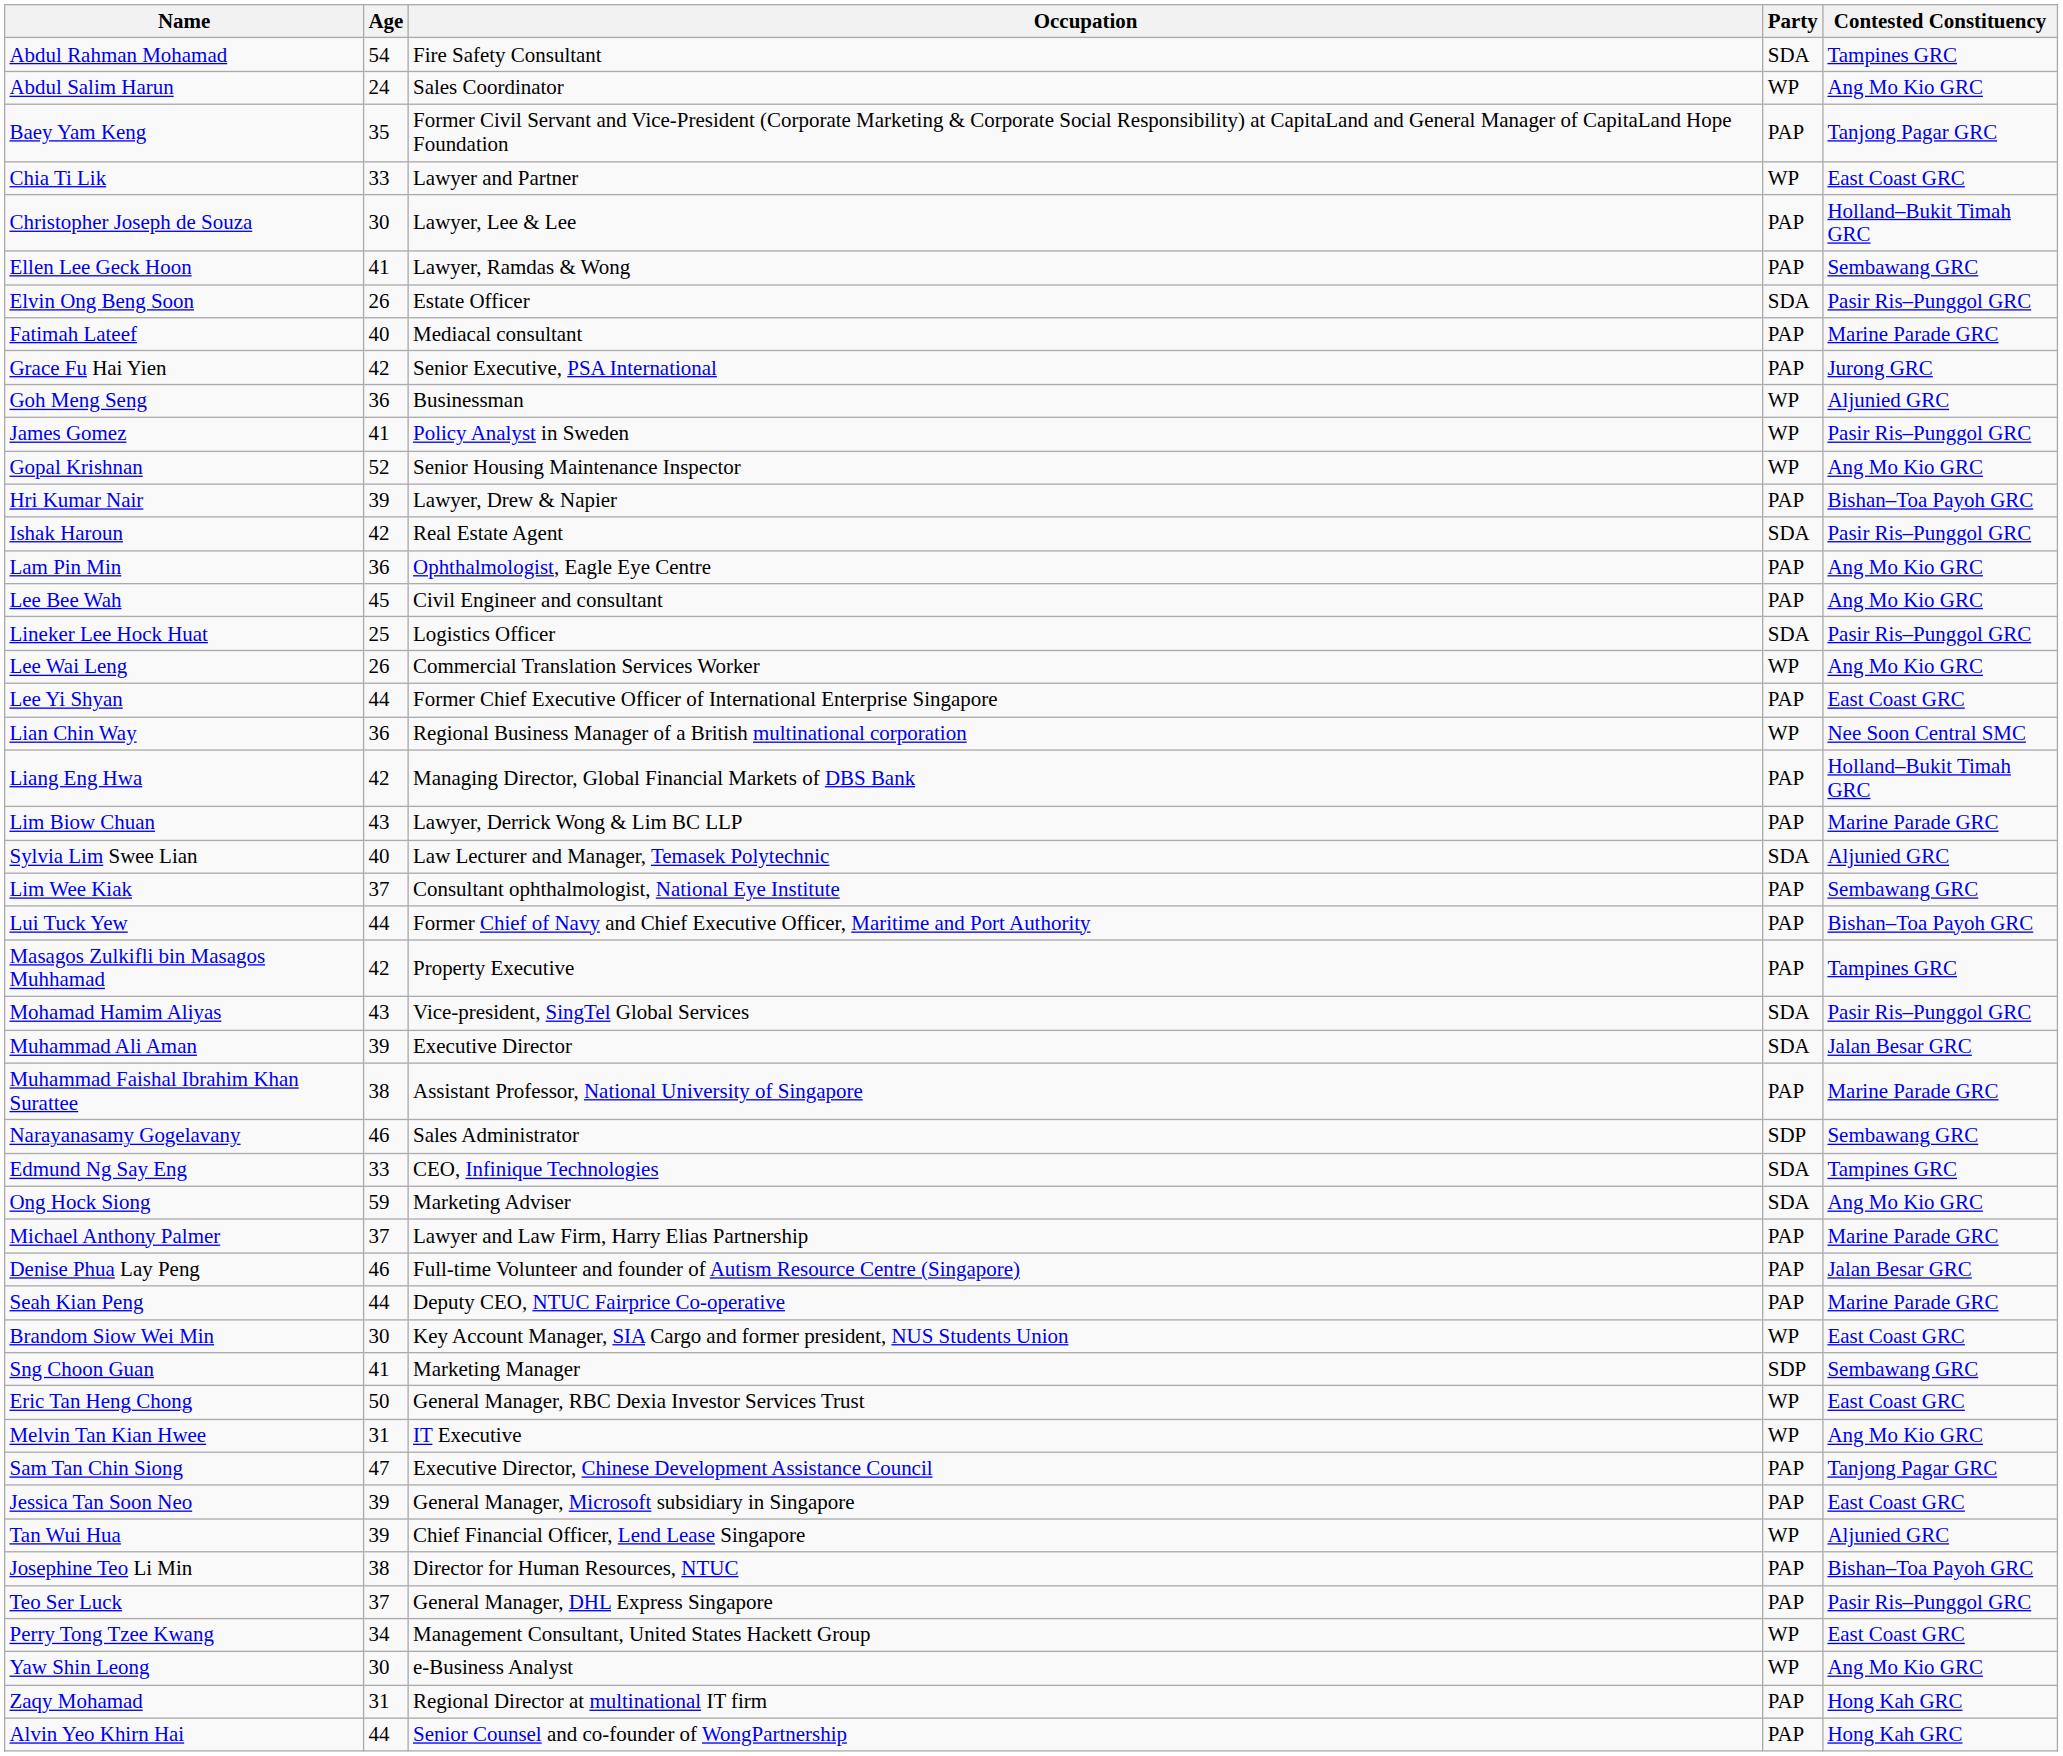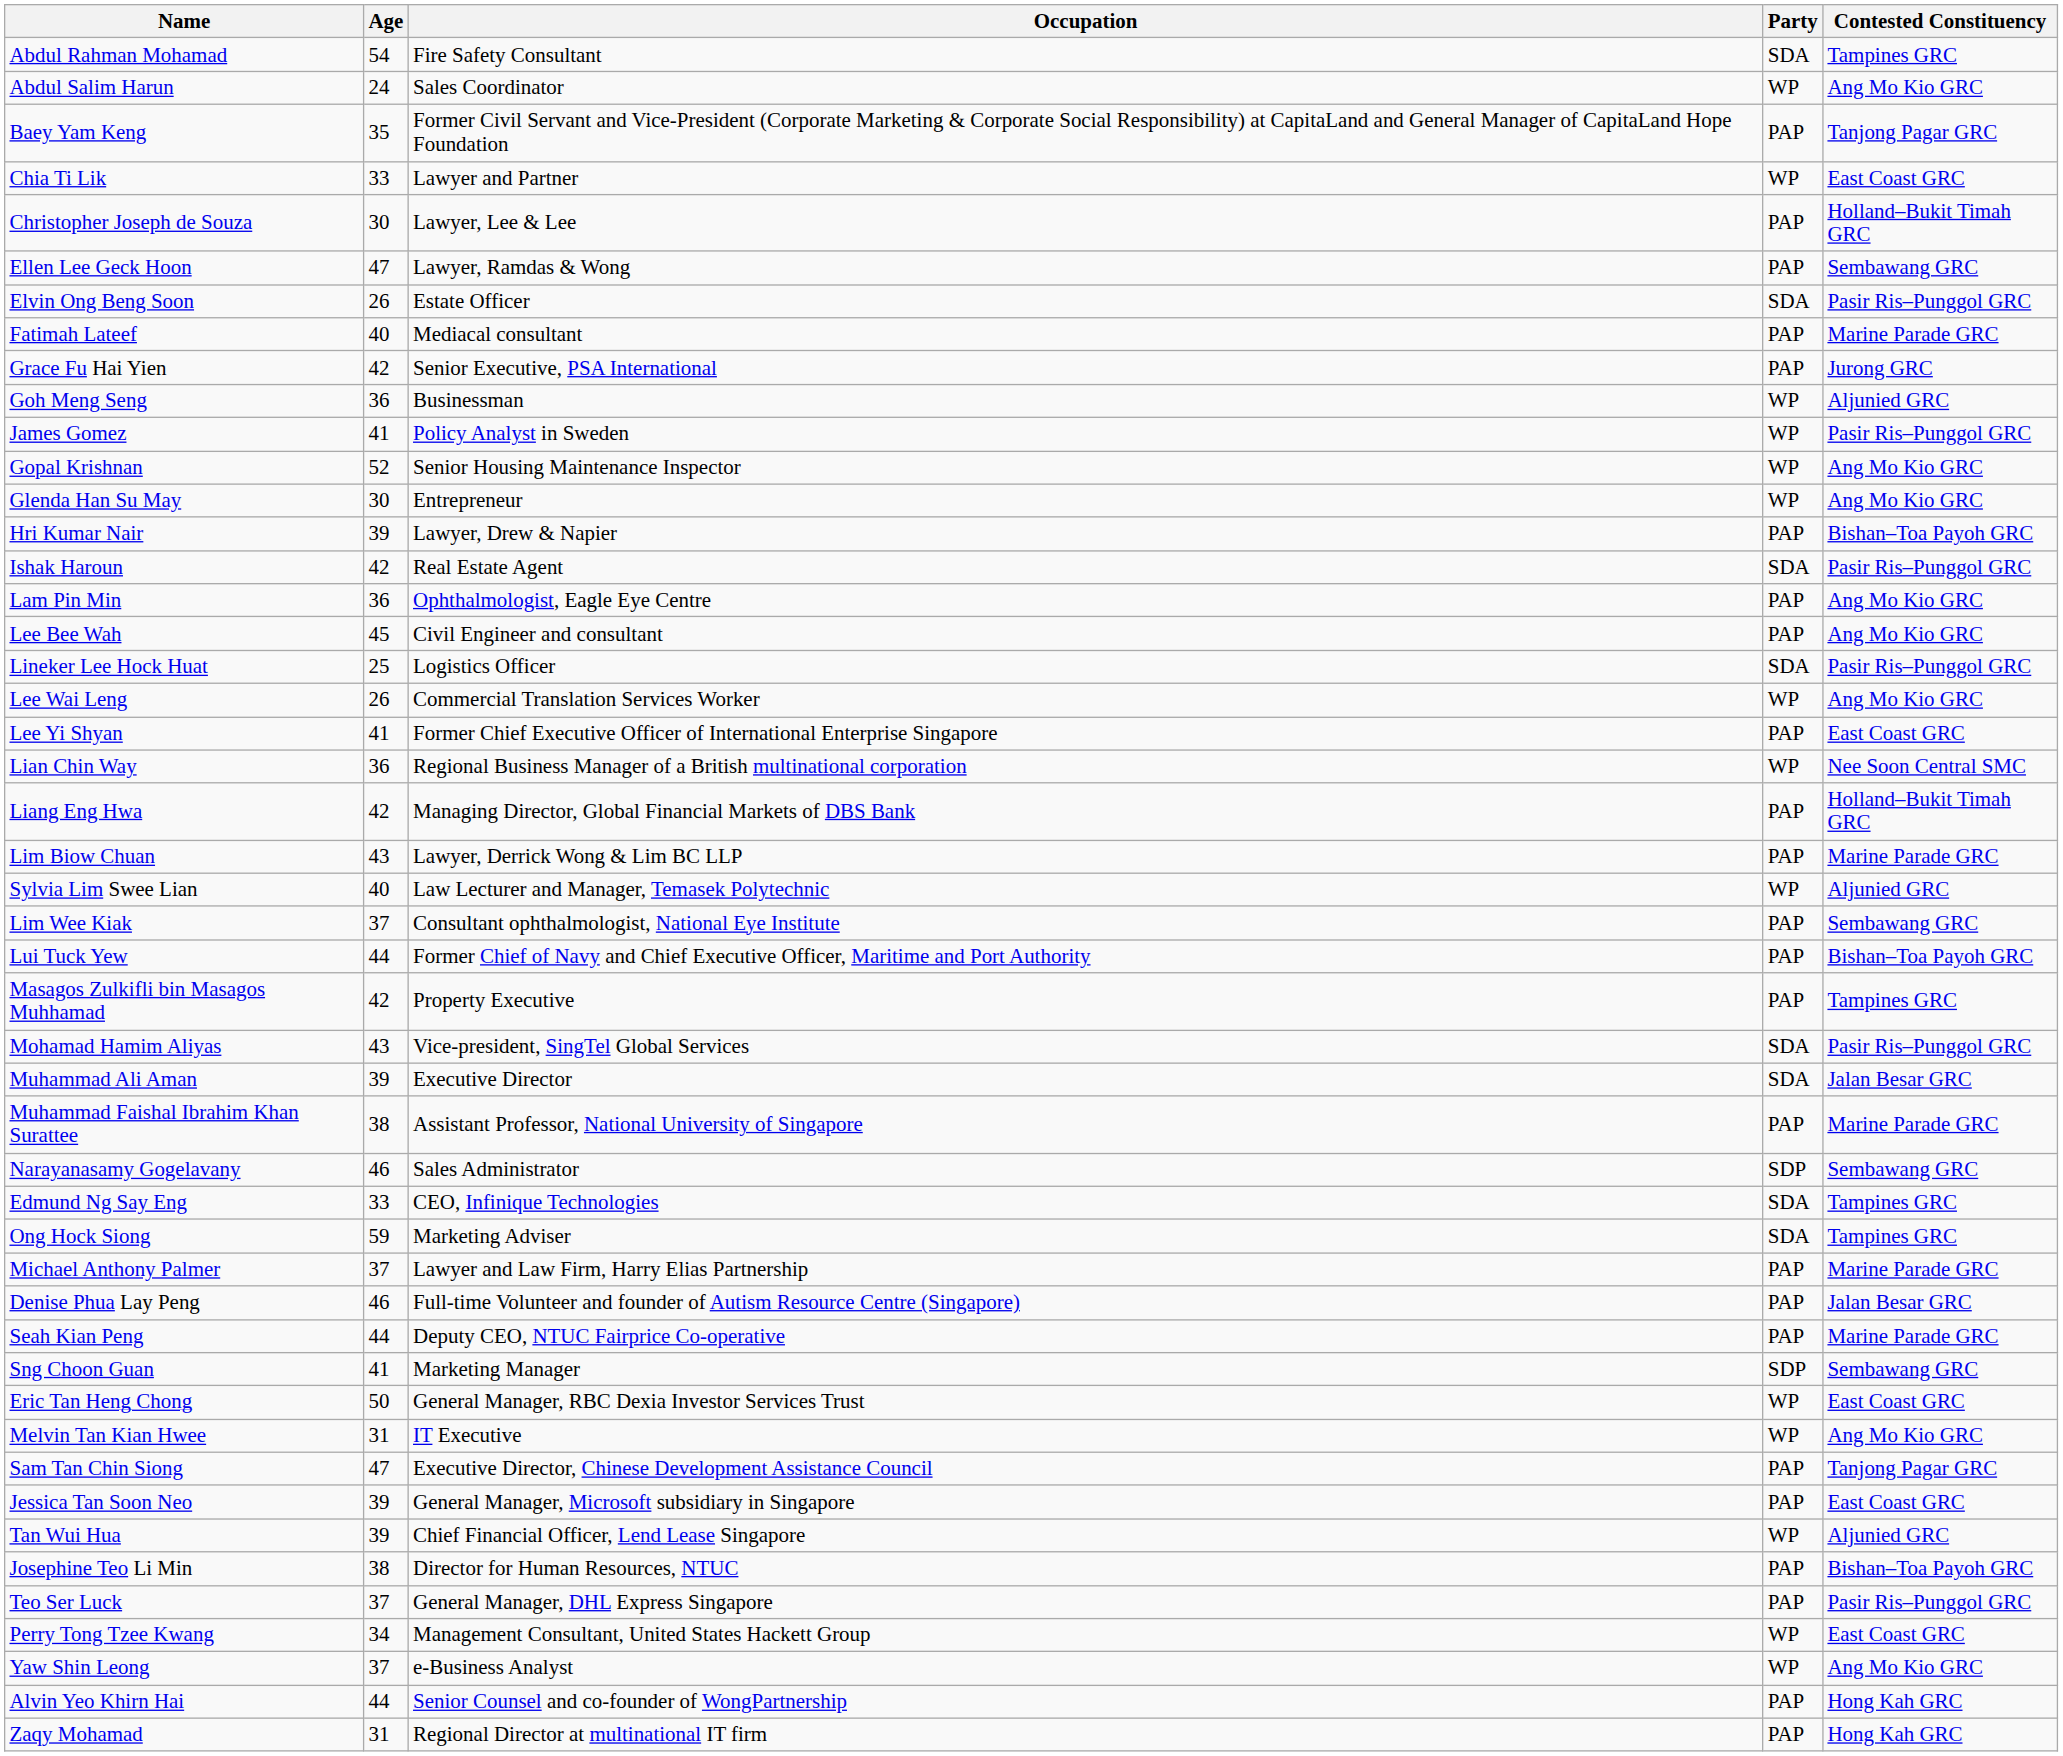 <table class="wikitable sortable">
 <tr>
 <th>Name</th>
 <th>Age</th>
 <th>Occupation</th>
 <th>Party</th>
 <th>Contested Constituency</th>
 </tr>
 <tr>
 <td><a href='#'>Abdul Rahman Mohamad</a></td>
 <td>54</td>
 <td>Fire Safety Consultant</td>
 <td>SDA</td>
 <td><a href='#'>Tampines GRC</a></td>
 </tr>
 <tr>
 <td><a href='#'>Abdul Salim Harun</a></td>
 <td>24</td>
 <td>Sales Coordinator</td>
 <td>WP</td>
 <td><a href='#'>Ang Mo Kio GRC</a></td>
 </tr>
 <tr>
 <td><a href='#'>Baey Yam Keng</a></td>
 <td>35</td>
 <td>Former Civil Servant and Vice-President (Corporate Marketing & Corporate Social Responsibility) at CapitaLand and General Manager of CapitaLand Hope Foundation</td>
 <td>PAP</td>
 <td><a href='#'>Tanjong Pagar GRC</a></td>
 </tr>
 <tr>
 <td><a href='#'>Chia Ti Lik</a></td>
 <td>33</td>
 <td>Lawyer and Partner</td>
 <td>WP</td>
 <td><a href='#'>East Coast GRC</a></td>
 </tr>
 <tr>
 <td><a href='#'>Christopher Joseph de Souza</a></td>
 <td>30</td>
 <td>Lawyer, Lee & Lee</td>
 <td>PAP</td>
 <td><a href='#'>Holland–Bukit Timah GRC</a></td>
 </tr>
 <tr>
 <td><a href='#'>Ellen Lee Geck Hoon</a></td>
-<td>41</td>
+<td>47</td>
 <td>Lawyer, Ramdas & Wong</td>
 <td>PAP</td>
 <td><a href='#'>Sembawang GRC</a></td>
 </tr>
 <tr>
 <td><a href='#'>Elvin Ong Beng Soon</a></td>
 <td>26</td>
 <td>Estate Officer</td>
 <td>SDA</td>
 <td><a href='#'>Pasir Ris–Punggol GRC</a></td>
 </tr>
 <tr>
 <td><a href='#'>Fatimah Lateef</a></td>
 <td>40</td>
 <td>Mediacal consultant</td>
 <td>PAP</td>
 <td><a href='#'>Marine Parade GRC</a></td>
 </tr>
 <tr>
 <td><a href='#'>Grace Fu</a> Hai Yien</td>
 <td>42</td>
 <td>Senior Executive, <a href='#'>PSA International</a></td>
 <td>PAP</td>
 <td><a href='#'>Jurong GRC</a></td>
 </tr>
 <tr>
 <td><a href='#'>Goh Meng Seng</a></td>
 <td>36</td>
 <td>Businessman</td>
 <td>WP</td>
 <td><a href='#'>Aljunied GRC</a></td>
 </tr>
 <tr>
 <td><a href='#'>James Gomez</a></td>
 <td>41</td>
 <td><a href='#'>Policy Analyst</a> in Sweden</td>
 <td>WP</td>
 <td><a href='#'>Pasir Ris–Punggol GRC</a></td>
 </tr>
 <tr>
 <td><a href='#'>Gopal Krishnan</a></td>
 <td>52</td>
 <td>Senior Housing Maintenance Inspector</td>
 <td>WP</td>
 <td><a href='#'>Ang Mo Kio GRC</a></td>
 </tr>
 <tr>
+<td><a href='#'>Glenda Han Su May</a></td>
+<td>30</td>
+<td>Entrepreneur</td>
+<td>WP</td>
+<td><a href='#'>Ang Mo Kio GRC</a></td>
+</tr>
+<tr>
 <td><a href='#'>Hri Kumar Nair</a></td>
 <td>39</td>
 <td>Lawyer, Drew & Napier</td>
 <td>PAP</td>
 <td><a href='#'>Bishan–Toa Payoh GRC</a></td>
 </tr>
 <tr>
 <td><a href='#'>Ishak Haroun</a></td>
 <td>42</td>
 <td>Real Estate Agent</td>
 <td>SDA</td>
 <td><a href='#'>Pasir Ris–Punggol GRC</a></td>
 </tr>
 <tr>
 <td><a href='#'>Lam Pin Min</a></td>
 <td>36</td>
 <td><a href='#'>Ophthalmologist</a>, Eagle Eye Centre</td>
 <td>PAP</td>
 <td><a href='#'>Ang Mo Kio GRC</a></td>
 </tr>
 <tr>
 <td><a href='#'>Lee Bee Wah</a></td>
 <td>45</td>
 <td>Civil Engineer and consultant</td>
 <td>PAP</td>
 <td><a href='#'>Ang Mo Kio GRC</a></td>
 </tr>
 <tr>
 <td><a href='#'>Lineker Lee Hock Huat</a></td>
 <td>25</td>
 <td>Logistics Officer</td>
 <td>SDA</td>
 <td><a href='#'>Pasir Ris–Punggol GRC</a></td>
 </tr>
 <tr>
 <td><a href='#'>Lee Wai Leng</a></td>
 <td>26</td>
 <td>Commercial Translation Services Worker</td>
 <td>WP</td>
 <td><a href='#'>Ang Mo Kio GRC</a></td>
 </tr>
 <tr>
 <td><a href='#'>Lee Yi Shyan</a></td>
-<td>44</td>
+<td>41</td>
 <td>Former Chief Executive Officer of International Enterprise Singapore</td>
 <td>PAP</td>
 <td><a href='#'>East Coast GRC</a></td>
 </tr>
 <tr>
 <td><a href='#'>Lian Chin Way</a></td>
 <td>36</td>
 <td>Regional Business Manager of a British <a href='#'>multinational corporation</a></td>
 <td>WP</td>
 <td><a href='#'>Nee Soon Central SMC</a></td>
 </tr>
 <tr>
 <td><a href='#'>Liang Eng Hwa</a></td>
 <td>42</td>
 <td>Managing Director, Global Financial Markets of <a href='#'>DBS Bank</a></td>
 <td>PAP</td>
 <td><a href='#'>Holland–Bukit Timah GRC</a></td>
 </tr>
 <tr>
 <td><a href='#'>Lim Biow Chuan</a></td>
 <td>43</td>
 <td>Lawyer, Derrick Wong & Lim BC LLP</td>
 <td>PAP</td>
 <td><a href='#'>Marine Parade GRC</a></td>
 </tr>
 <tr>
 <td><a href='#'>Sylvia Lim</a> Swee Lian</td>
 <td>40</td>
 <td>Law Lecturer and Manager, <a href='#'>Temasek Polytechnic</a></td>
-<td>SDA</td>
+<td>WP</td>
 <td><a href='#'>Aljunied GRC</a></td>
 </tr>
 <tr>
 <td><a href='#'>Lim Wee Kiak</a></td>
 <td>37</td>
 <td>Consultant ophthalmologist, <a href='#'>National Eye Institute</a></td>
 <td>PAP</td>
 <td><a href='#'>Sembawang GRC</a></td>
 </tr>
 <tr>
 <td><a href='#'>Lui Tuck Yew</a></td>
 <td>44</td>
 <td>Former <a href='#'>Chief of Navy</a> and Chief Executive Officer, <a href='#'>Maritime and Port Authority</a></td>
 <td>PAP</td>
 <td><a href='#'>Bishan–Toa Payoh GRC</a></td>
 </tr>
 <tr>
 <td><a href='#'>Masagos Zulkifli bin Masagos Muhhamad</a></td>
 <td>42</td>
 <td>Property Executive</td>
 <td>PAP</td>
 <td><a href='#'>Tampines GRC</a></td>
 </tr>
 <tr>
 <td><a href='#'>Mohamad Hamim Aliyas</a></td>
 <td>43</td>
 <td>Vice-president, <a href='#'>SingTel</a> Global Services</td>
 <td>SDA</td>
 <td><a href='#'>Pasir Ris–Punggol GRC</a></td>
 </tr>
 <tr>
 <td><a href='#'>Muhammad Ali Aman</a></td>
 <td>39</td>
 <td>Executive Director</td>
 <td>SDA</td>
 <td><a href='#'>Jalan Besar GRC</a></td>
 </tr>
 <tr>
 <td><a href='#'>Muhammad Faishal Ibrahim Khan Surattee</a></td>
 <td>38</td>
 <td>Assistant Professor, <a href='#'>National University of Singapore</a></td>
 <td>PAP</td>
 <td><a href='#'>Marine Parade GRC</a></td>
 </tr>
 <tr>
 <td><a href='#'>Narayanasamy Gogelavany</a></td>
 <td>46</td>
 <td>Sales Administrator</td>
 <td>SDP</td>
 <td><a href='#'>Sembawang GRC</a></td>
 </tr>
 <tr>
 <td><a href='#'>Edmund Ng Say Eng</a></td>
 <td>33</td>
 <td>CEO, <a href='#'>Infinique Technologies</a></td>
 <td>SDA</td>
 <td><a href='#'>Tampines GRC</a></td>
 </tr>
 <tr>
 <td><a href='#'>Ong Hock Siong</a></td>
 <td>59</td>
 <td>Marketing Adviser</td>
 <td>SDA</td>
-<td><a href='#'>Ang Mo Kio GRC</a></td>
+<td><a href='#'>Tampines GRC</a></td>
 </tr>
 <tr>
 <td><a href='#'>Michael Anthony Palmer</a></td>
 <td>37</td>
 <td>Lawyer and Law Firm, Harry Elias Partnership</td>
 <td>PAP</td>
 <td><a href='#'>Marine Parade GRC</a></td>
 </tr>
 <tr>
 <td><a href='#'>Denise Phua</a> Lay Peng</td>
 <td>46</td>
 <td>Full-time Volunteer and founder of <a href='#'>Autism Resource Centre (Singapore)</a></td>
 <td>PAP</td>
 <td><a href='#'>Jalan Besar GRC</a></td>
 </tr>
 <tr>
 <td><a href='#'>Seah Kian Peng</a></td>
 <td>44</td>
 <td>Deputy CEO, <a href='#'>NTUC Fairprice Co-operative</a></td>
 <td>PAP</td>
 <td><a href='#'>Marine Parade GRC</a></td>
-</tr>
-<tr>
-<td><a href='#'>Brandom Siow Wei Min</a></td>
-<td>30</td>
-<td>Key Account Manager, <a href='#'>SIA</a> Cargo and former president, <a href='#'>NUS Students Union</a></td>
-<td>WP</td>
-<td><a href='#'>East Coast GRC</a></td>
 </tr>
 <tr>
 <td><a href='#'>Sng Choon Guan</a></td>
 <td>41</td>
 <td>Marketing Manager</td>
 <td>SDP</td>
 <td><a href='#'>Sembawang GRC</a></td>
 </tr>
 <tr>
 <td><a href='#'>Eric Tan Heng Chong</a></td>
 <td>50</td>
 <td>General Manager, RBC Dexia Investor Services Trust</td>
 <td>WP</td>
 <td><a href='#'>East Coast GRC</a></td>
 </tr>
 <tr>
 <td><a href='#'>Melvin Tan Kian Hwee</a></td>
 <td>31</td>
 <td><a href='#'>IT</a> Executive</td>
 <td>WP</td>
 <td><a href='#'>Ang Mo Kio GRC</a></td>
 </tr>
 <tr>
 <td><a href='#'>Sam Tan Chin Siong</a></td>
 <td>47</td>
 <td>Executive Director, <a href='#'>Chinese Development Assistance Council</a></td>
 <td>PAP</td>
 <td><a href='#'>Tanjong Pagar GRC</a></td>
 </tr>
 <tr>
 <td><a href='#'>Jessica Tan Soon Neo</a></td>
 <td>39</td>
 <td>General Manager, <a href='#'>Microsoft</a> subsidiary in Singapore</td>
 <td>PAP</td>
 <td><a href='#'>East Coast GRC</a></td>
 </tr>
 <tr>
 <td><a href='#'>Tan Wui Hua</a></td>
 <td>39</td>
 <td>Chief Financial Officer, <a href='#'>Lend Lease</a> Singapore</td>
 <td>WP</td>
 <td><a href='#'>Aljunied GRC</a></td>
 </tr>
 <tr>
 <td><a href='#'>Josephine Teo</a> Li Min</td>
 <td>38</td>
 <td>Director for Human Resources, <a href='#'>NTUC</a></td>
 <td>PAP</td>
 <td><a href='#'>Bishan–Toa Payoh GRC</a></td>
 </tr>
 <tr>
 <td><a href='#'>Teo Ser Luck</a></td>
 <td>37</td>
 <td>General Manager, <a href='#'>DHL</a> Express Singapore</td>
 <td>PAP</td>
 <td><a href='#'>Pasir Ris–Punggol GRC</a></td>
 </tr>
 <tr>
 <td><a href='#'>Perry Tong Tzee Kwang</a></td>
 <td>34</td>
 <td>Management Consultant, United States Hackett Group</td>
 <td>WP</td>
 <td><a href='#'>East Coast GRC</a></td>
 </tr>
 <tr>
 <td><a href='#'>Yaw Shin Leong</a></td>
-<td>30</td>
+<td>37</td>
 <td>e-Business Analyst</td>
 <td>WP</td>
 <td><a href='#'>Ang Mo Kio GRC</a></td>
+</tr>
+<tr>
+<td><a href='#'>Alvin Yeo Khirn Hai</a></td>
+<td>44</td>
+<td><a href='#'>Senior Counsel</a> and co-founder of <a href='#'>WongPartnership</a></td>
+<td>PAP</td>
+<td><a href='#'>Hong Kah GRC</a></td>
 </tr>
 <tr>
 <td><a href='#'>Zaqy Mohamad</a></td>
 <td>31</td>
 <td>Regional Director at <a href='#'>multinational</a> IT firm</td>
 <td>PAP</td>
 <td><a href='#'>Hong Kah GRC</a></td>
 </tr>
-<tr>
-<td><a href='#'>Alvin Yeo Khirn Hai</a></td>
-<td>44</td>
-<td><a href='#'>Senior Counsel</a> and co-founder of <a href='#'>WongPartnership</a></td>
-<td>PAP</td>
-<td><a href='#'>Hong Kah GRC</a></td>
-</tr>
 </table>
